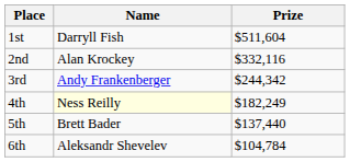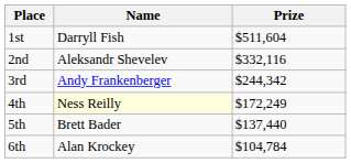 <table class="wikitable">
 <tr>
 <th style="width:50px;">Place</th>
 <th style="width:200px;">Name</th>
 <th style="width:125px;">Prize</th>
 </tr>
 <tr>
 <td>1st</td>
 <td> Darryll Fish</td>
 <td>$511,604</td>
 </tr>
 <tr>
 <td>2nd</td>
-<td> Alan Krockey</td>
+<td> Aleksandr Shevelev</td>
 <td>$332,116</td>
 </tr>
 <tr>
 <td>3rd</td>
 <td> <a href='#'>Andy Frankenberger</a></td>
 <td>$244,342</td>
 </tr>
 <tr>
 <td>4th</td>
 <td style="background: lightyellow;"> Ness Reilly</td>
-<td>$182,249</td>
+<td>$172,249</td>
 </tr>
 <tr>
 <td>5th</td>
 <td> Brett Bader</td>
 <td>$137,440</td>
 </tr>
 <tr>
 <td>6th</td>
-<td> Aleksandr Shevelev</td>
+<td> Alan Krockey</td>
 <td>$104,784</td>
 </tr>
 </table>
